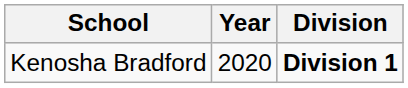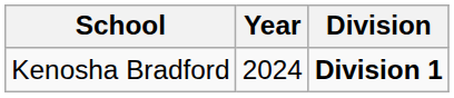 <table class="wikitable">
 <tr>
 <th>School</th>
 <th>Year</th>
 <th>Division</th>
 </tr>
 <tr>
 <td>Kenosha Bradford</td>
-<td>2020</td>
+<td>2024</td>
 <td><strong>Division 1</strong></td>
 </tr>
 </table>
